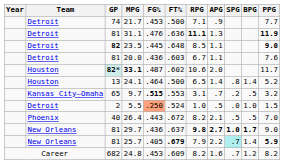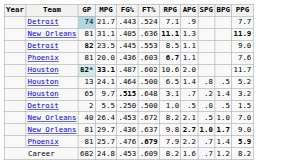 <table class="wikitable sortable" style="font-size:95%; text-align:right;">
 <tr>
 <th>Year</th>
 <th>Team</th>
 <th>GP</th>
 <th>MPG</th>
 <th>FG%</th>
 <th>FT%</th>
 <th>RPG</th>
 <th>APG</th>
 <th>SPG</th>
 <th>BPG</th>
 <th>PPG</th>
 </tr>
 <tr>
 <td style="text-align:left;"></td>
 <td style="text-align:left;"><a href='#'>Detroit</a></td>
-<td>74</td>
+<td style="background: lightblue;">74</td>
 <td>21.7</td>
-<td>.453</td>
-<td>.500</td>
+<td>.443</td>
+<td>.524</td>
 <td>7.1</td>
 <td>.9</td>
 <td></td>
 <td></td>
 <td>7.7</td>
 </tr>
 <tr>
 <td style="text-align:left;"></td>
-<td style="text-align:left;"><a href='#'>Detroit</a></td>
+<td style="text-align:left;"><a href='#'>New Orleans</a></td>
 <td>81</td>
 <td>31.1</td>
-<td>.476</td>
+<td>.405</td>
 <td>.636</td>
 <td><strong>11.1</strong></td>
 <td>1.3</td>
 <td></td>
 <td></td>
 <td><strong>11.9</strong></td>
 </tr>
 <tr>
 <td style="text-align:left;"></td>
 <td style="text-align:left;"><a href='#'>Detroit</a></td>
 <td><strong>82</strong></td>
 <td>23.5</td>
 <td>.445</td>
-<td>.648</td>
+<td>.553</td>
 <td>8.5</td>
 <td>1.1</td>
 <td></td>
 <td></td>
-<td><strong>9.0</strong></td>
+<td>9.0</td>
 </tr>
 <tr>
 <td style="text-align:left;"></td>
-<td style="text-align:left;"><a href='#'>Detroit</a></td>
+<td style="text-align:left;"><a href='#'>Phoenix</a></td>
 <td>81</td>
 <td>20.0</td>
 <td>.436</td>
 <td>.603</td>
-<td>6.7</td>
+<td><strong>6.7</strong></td>
 <td>1.1</td>
 <td></td>
 <td></td>
 <td>7.6</td>
 </tr>
 <tr>
 <td style="text-align:left;"></td>
 <td style="text-align:left;"><a href='#'>Houston</a></td>
 <td style="background:#CFECEC;"><strong>82</strong>*</td>
 <td><strong>33.1</strong></td>
 <td>.487</td>
 <td>.602</td>
 <td>10.6</td>
 <td>2.0</td>
 <td></td>
 <td></td>
 <td>11.7</td>
 </tr>
 <tr>
 <td style="text-align:left;"></td>
 <td style="text-align:left;"><a href='#'>Houston</a></td>
 <td>13</td>
 <td>24.1</td>
 <td>.464</td>
 <td>.500</td>
 <td>6.5</td>
 <td>1.4</td>
 <td>.8</td>
-<td>1.4</td>
+<td>.5</td>
 <td>5.2</td>
 </tr>
 <tr>
 <td style="text-align:left;"></td>
-<td style="text-align:left;"><a href='#'>Kansas City–Omaha</a></td>
+<td style="text-align:left;"><a href='#'>Houston</a></td>
 <td>65</td>
 <td>9.7</td>
 <td><strong>.515</strong></td>
-<td>.553</td>
+<td>.648</td>
 <td>3.1</td>
 <td>.7</td>
 <td>.2</td>
-<td>.5</td>
+<td>1.4</td>
 <td>3.2</td>
 </tr>
 <tr>
 <td style="text-align:left;"></td>
 <td style="text-align:left;"><a href='#'>Detroit</a></td>
 <td>2</td>
 <td>5.5</td>
-<td style="background: lightsalmon;">.250</td>
-<td>.524</td>
+<td>.250</td>
+<td>.500</td>
 <td>1.0</td>
 <td>.5</td>
 <td>.0</td>
-<td>1.0</td>
+<td>.5</td>
 <td>1.5</td>
 </tr>
 <tr>
 <td style="text-align:left;"></td>
-<td style="text-align:left;"><a href='#'>Phoenix</a></td>
+<td style="text-align:left;"><a href='#'>New Orleans</a></td>
 <td>40</td>
 <td>26.4</td>
-<td>.443</td>
+<td>.453</td>
 <td>.672</td>
 <td>8.2</td>
 <td>2.1</td>
 <td>.5</td>
-<td>.5</td>
+<td>1.0</td>
 <td>7.0</td>
 </tr>
 <tr>
 <td style="text-align:left;"></td>
 <td style="text-align:left;"><a href='#'>New Orleans</a></td>
 <td>81</td>
 <td>29.7</td>
 <td>.436</td>
 <td>.637</td>
-<td><strong>9.8</strong></td>
+<td>9.8</td>
 <td><strong>2.7</strong></td>
 <td><strong>1.0</strong></td>
 <td><strong>1.7</strong></td>
 <td>9.0</td>
 </tr>
 <tr>
 <td style="text-align:left;"></td>
-<td style="text-align:left;"><a href='#'>New Orleans</a></td>
+<td style="text-align:left;"><a href='#'>Phoenix</a></td>
 <td>81</td>
 <td>25.7</td>
-<td>.405</td>
+<td>.476</td>
 <td><strong>.679</strong></td>
 <td>7.9</td>
 <td>2.2</td>
-<td style="background: paleturquoise;">.7</td>
+<td>.7</td>
 <td>1.4</td>
 <td><strong>5.9</strong></td>
 </tr>
 <tr class="sortbottom">
 <td style="text-align:center;" colspan="2">Career</td>
 <td>682</td>
 <td>24.8</td>
 <td>.453</td>
 <td>.609</td>
 <td>8.2</td>
 <td>1.6</td>
 <td>.7</td>
 <td>1.2</td>
 <td>8.2</td>
 </tr>
 </table>
